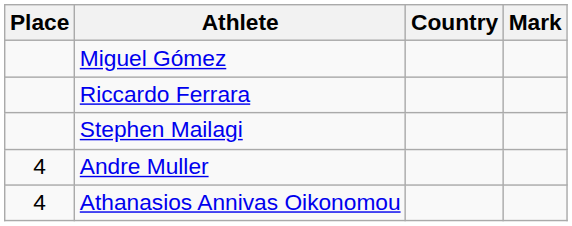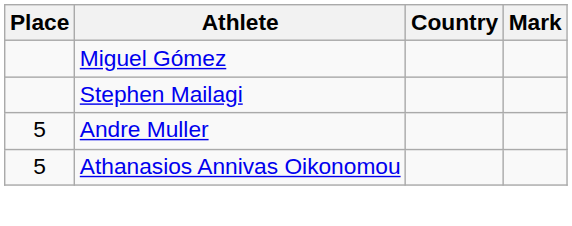 <table class="wikitable">
 <tr>
 <th>Place</th>
 <th>Athlete</th>
 <th>Country</th>
 <th>Mark</th>
 </tr>
 <tr>
 <td align=center></td>
 <td><a href='#'>Miguel Gómez</a></td>
 <td></td>
 <td></td>
 </tr>
 <tr>
 <td align=center></td>
-<td><a href='#'>Riccardo Ferrara</a></td>
-<td></td>
-<td></td>
-</tr>
-<tr>
-<td align=center></td>
 <td><a href='#'>Stephen Mailagi</a></td>
 <td></td>
 <td></td>
 </tr>
 <tr>
-<td align=center>4</td>
+<td align=center>5</td>
 <td><a href='#'>Andre Muller</a></td>
 <td></td>
 <td></td>
 </tr>
 <tr>
-<td align=center>4</td>
+<td align=center>5</td>
 <td><a href='#'>Athanasios Annivas Oikonomou</a></td>
 <td></td>
 <td></td>
 </tr>
 </table>
